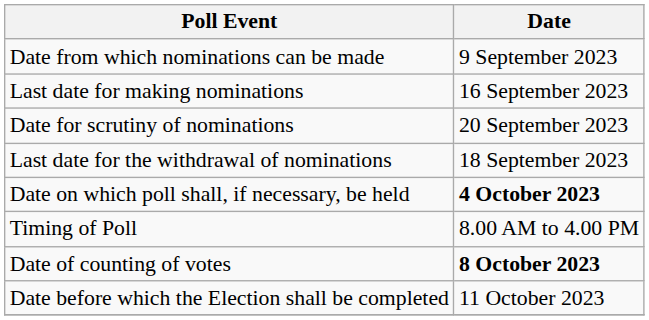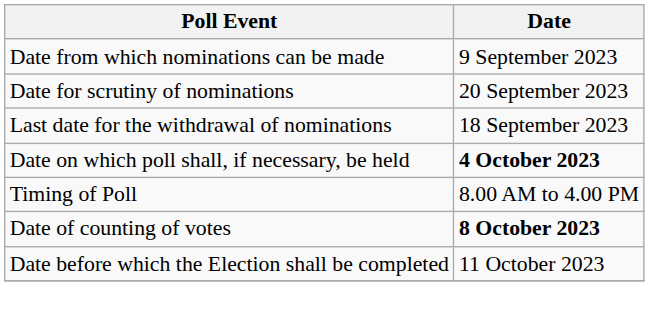 <table class="wikitable">
 <tr>
 <th>Poll Event</th>
 <th>Date</th>
 </tr>
 <tr>
 <td>Date from which nominations can be made</td>
 <td>9 September 2023</td>
-</tr>
-<tr>
-<td>Last date for making nominations</td>
-<td>16 September 2023</td>
 </tr>
 <tr>
 <td>Date for scrutiny of nominations</td>
 <td>20 September 2023</td>
 </tr>
 <tr>
 <td>Last date for the withdrawal of nominations</td>
 <td>18 September 2023</td>
 </tr>
 <tr>
 <td>Date on which poll shall, if necessary, be held</td>
 <td><strong>4 October 2023</strong></td>
 </tr>
 <tr>
 <td>Timing of Poll</td>
 <td>8.00 AM to 4.00 PM</td>
 </tr>
 <tr>
 <td>Date of counting of votes</td>
 <td><strong>8 October 2023</strong></td>
 </tr>
 <tr>
 <td>Date before which the Election shall be completed</td>
 <td>11 October 2023</td>
 </tr>
 <tr>
 </tr>
 </table>
